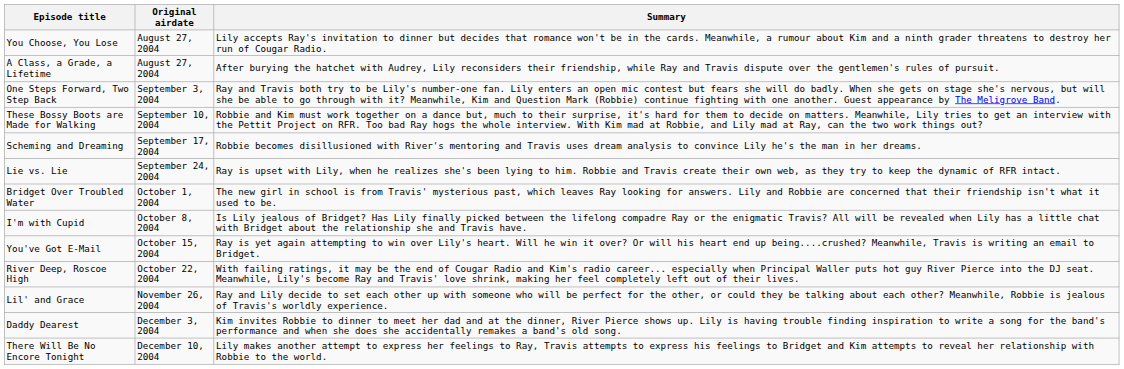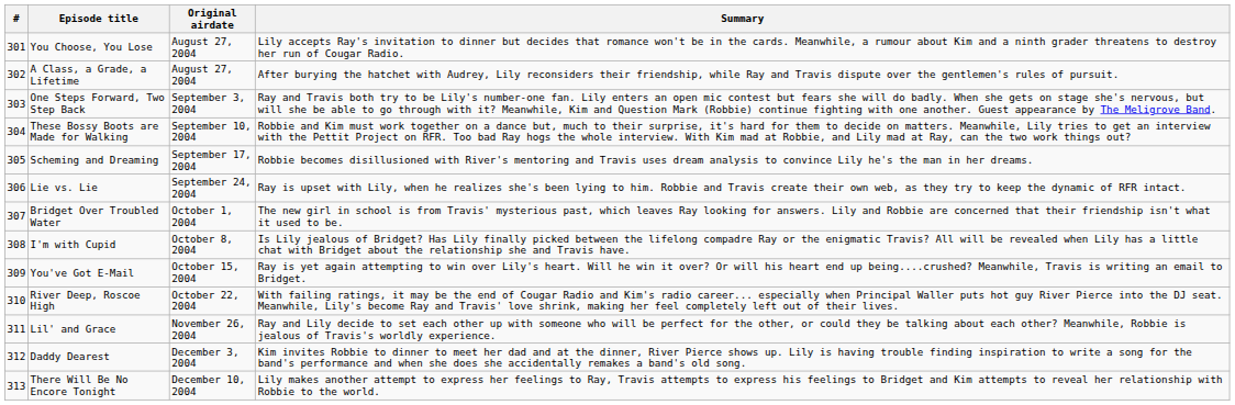 <table class="wikitable">
 <tr>
+<th>#</th>
 <th>Episode title</th>
 <th>Original airdate</th>
 <th>Summary</th>
 </tr>
 <tr>
+<td>301</td>
 <td>You Choose, You Lose</td>
 <td>August 27, 2004</td>
 <td>Lily accepts Ray's invitation to dinner but decides that romance won't be in the cards. Meanwhile, a rumour about Kim and a ninth grader threatens to destroy her run of Cougar Radio.</td>
 </tr>
 <tr>
+<td>302</td>
 <td>A Class, a Grade, a Lifetime</td>
 <td>August 27, 2004</td>
 <td>After burying the hatchet with Audrey, Lily reconsiders their friendship, while Ray and Travis dispute over the gentlemen's rules of pursuit.</td>
 </tr>
 <tr>
+<td>303</td>
 <td>One Steps Forward, Two Step Back</td>
 <td>September 3, 2004</td>
 <td>Ray and Travis both try to be Lily's number-one fan. Lily enters an open mic contest but fears she will do badly. When she gets on stage she's nervous, but will she be able to go through with it? Meanwhile, Kim and Question Mark (Robbie) continue fighting with one another.  Guest appearance by <a href='#'>The Meligrove Band</a>.</td>
 </tr>
 <tr>
+<td>304</td>
 <td>These Bossy Boots are Made for Walking</td>
 <td>September 10, 2004</td>
 <td>Robbie and Kim must work together on a dance but, much to their surprise, it's hard for them to decide on matters. Meanwhile, Lily tries to get an interview with the Pettit Project on RFR. Too bad Ray hogs the whole interview. With Kim mad at Robbie, and Lily mad at Ray, can the two work things out?</td>
 </tr>
 <tr>
+<td>305</td>
 <td>Scheming and Dreaming</td>
 <td>September 17, 2004</td>
 <td>Robbie becomes disillusioned with River's mentoring and Travis uses dream analysis to convince Lily he's the man in her dreams.</td>
 </tr>
 <tr>
+<td>306</td>
 <td>Lie vs. Lie</td>
 <td>September 24, 2004</td>
 <td>Ray is upset with Lily, when he realizes she's been lying to him. Robbie and Travis create their own web, as they try to keep the dynamic of RFR intact.</td>
 </tr>
 <tr>
+<td>307</td>
 <td>Bridget Over Troubled Water</td>
 <td>October 1, 2004</td>
 <td>The new girl in school is from Travis' mysterious past, which leaves Ray looking for answers. Lily and Robbie are concerned that their friendship isn't what it used to be.</td>
 </tr>
 <tr>
+<td>308</td>
 <td>I'm with Cupid</td>
 <td>October 8, 2004</td>
 <td>Is Lily jealous of Bridget? Has Lily finally picked between the lifelong compadre Ray or the enigmatic Travis? All will be revealed when Lily has a little chat with Bridget about the relationship she and Travis have.</td>
 </tr>
 <tr>
+<td>309</td>
 <td>You've Got E-Mail</td>
 <td>October 15, 2004</td>
 <td>Ray is yet again attempting to win over Lily's heart. Will he win it over? Or will his heart end up being....crushed? Meanwhile, Travis is writing an email to Bridget.</td>
 </tr>
 <tr>
+<td>310</td>
 <td>River Deep, Roscoe High</td>
 <td>October 22, 2004</td>
 <td>With failing ratings, it may be the end of Cougar Radio and Kim's radio career... especially when Principal Waller puts hot guy River Pierce into the DJ seat. Meanwhile, Lily's become Ray and Travis' love shrink, making her feel completely left out of their lives.</td>
 </tr>
 <tr>
+<td>311</td>
 <td>Lil' and Grace</td>
 <td>November 26, 2004</td>
 <td>Ray and Lily decide to set each other up with someone who will be perfect for the other, or could they be talking about each other? Meanwhile, Robbie is jealous of Travis's worldly experience.</td>
 </tr>
 <tr>
+<td>312</td>
 <td>Daddy Dearest</td>
 <td>December 3, 2004</td>
 <td>Kim invites Robbie to dinner to meet her dad and at the dinner, River Pierce shows up. Lily is having trouble finding inspiration to write a song for the band's performance and when she does she accidentally remakes a band's old song.</td>
 </tr>
 <tr>
+<td>313</td>
 <td>There Will Be No Encore Tonight</td>
 <td>December 10, 2004</td>
 <td>Lily makes another attempt to express her feelings to Ray, Travis attempts to express his feelings to Bridget and Kim attempts to reveal her relationship with Robbie to the world.</td>
 </tr>
 </table>
